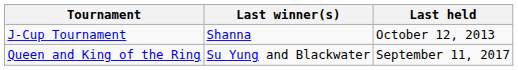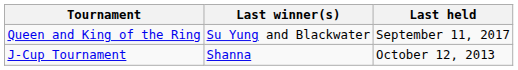 <table class="wikitable">
 <tr>
 <th>Tournament</th>
 <th>Last winner(s)</th>
 <th>Last held</th>
 </tr>
 <tr>
+<td><a href='#'>Queen and King of the Ring</a></td>
+<td><a href='#'>Su Yung</a> and Blackwater</td>
+<td>September 11, 2017</td>
+</tr>
+<tr>
 <td><a href='#'>J-Cup Tournament</a></td>
 <td><a href='#'>Shanna</a></td>
 <td>October 12, 2013</td>
 </tr>
-<tr>
-<td><a href='#'>Queen and King of the Ring</a></td>
-<td><a href='#'>Su Yung</a> and Blackwater</td>
-<td>September 11, 2017</td>
-</tr>
 </table>
